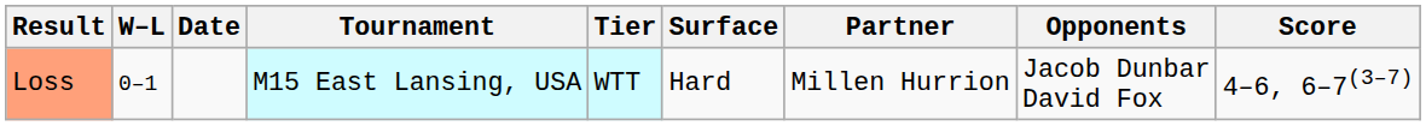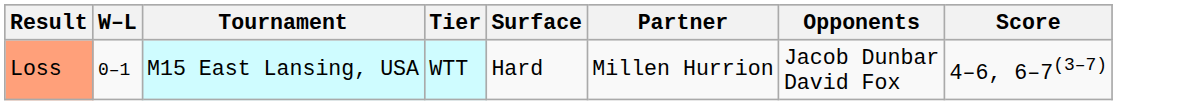 <table class="wikitable">
 <tr>
 <th>Result</th>
 <th class="unsortable">W–L</th>
-<th>Date</th>
 <th>Tournament</th>
 <th>Tier</th>
 <th>Surface</th>
 <th>Partner</th>
 <th>Opponents</th>
 <th class="unsortable">Score</th>
 </tr>
 <tr>
 <td bgcolor=ffa07a>Loss</td>
 <td><small>0–1</small></td>
-<td></td>
 <td bgcolor=cffcff>M15 East Lansing, USA</td>
 <td bgcolor=cffcff>WTT</td>
 <td>Hard</td>
 <td> Millen Hurrion</td>
 <td> Jacob Dunbar <br>  David Fox</td>
 <td>4–6, 6–7<sup>(3–7)</sup></td>
 </tr>
 </table>
